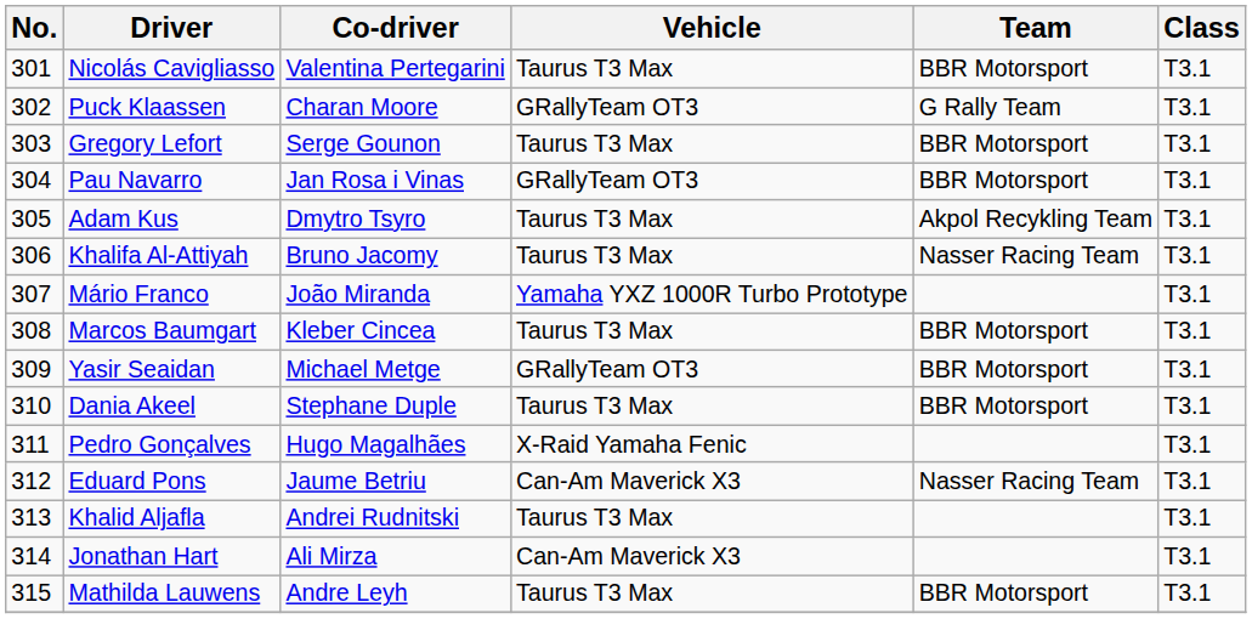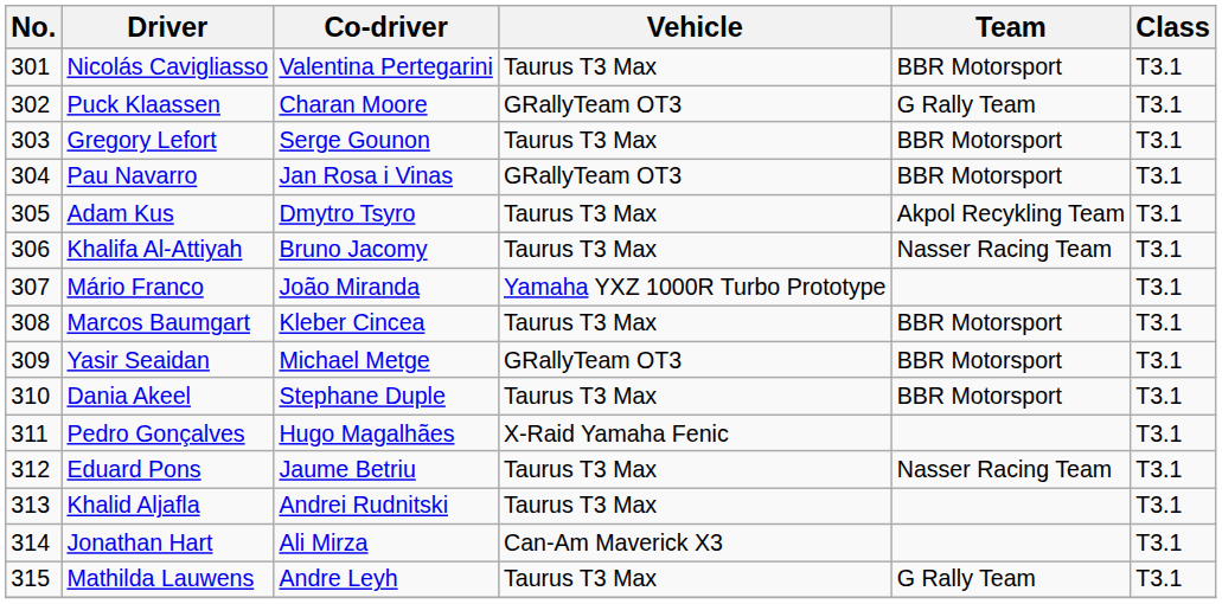 <table class="wikitable sortable" style="font-size:85%;">
 <tr>
 <th><big>No.</big></th>
 <th><big>Driver</big></th>
 <th><big>Co-driver</big></th>
 <th><big>Vehicle</big></th>
 <th><big>Team</big></th>
 <th><big>Class</big></th>
 </tr>
 <tr>
 <td>301</td>
 <td> <a href='#'>Nicolás Cavigliasso</a></td>
 <td> <a href='#'>Valentina Pertegarini</a></td>
 <td>Taurus T3 Max</td>
 <td>BBR Motorsport</td>
 <td>T3.1</td>
 </tr>
 <tr>
 <td>302</td>
 <td> <a href='#'>Puck Klaassen</a></td>
 <td> <a href='#'>Charan Moore</a></td>
 <td>GRallyTeam OT3</td>
 <td>G Rally Team</td>
 <td>T3.1</td>
 </tr>
 <tr>
 <td>303</td>
 <td> <a href='#'>Gregory Lefort</a></td>
 <td> <a href='#'>Serge Gounon</a></td>
 <td>Taurus T3 Max</td>
 <td>BBR Motorsport</td>
 <td>T3.1</td>
 </tr>
 <tr>
 <td>304</td>
 <td> <a href='#'>Pau Navarro</a></td>
 <td> <a href='#'>Jan Rosa i Vinas</a></td>
 <td>GRallyTeam OT3</td>
 <td>BBR Motorsport</td>
 <td>T3.1</td>
 </tr>
 <tr>
 <td>305</td>
 <td> <a href='#'>Adam Kus</a></td>
 <td> <a href='#'>Dmytro Tsyro</a></td>
 <td>Taurus T3 Max</td>
 <td>Akpol Recykling Team</td>
 <td>T3.1</td>
 </tr>
 <tr>
 <td>306</td>
 <td> <a href='#'>Khalifa Al-Attiyah</a></td>
 <td> <a href='#'>Bruno Jacomy</a></td>
 <td>Taurus T3 Max</td>
 <td>Nasser Racing Team</td>
 <td>T3.1</td>
 </tr>
 <tr>
 <td>307</td>
 <td> <a href='#'>Mário Franco</a></td>
 <td> <a href='#'>João Miranda</a></td>
 <td><a href='#'>Yamaha</a> YXZ 1000R Turbo Prototype</td>
 <td></td>
 <td>T3.1</td>
 </tr>
 <tr>
 <td>308</td>
 <td> <a href='#'>Marcos Baumgart</a></td>
 <td> <a href='#'>Kleber Cincea</a></td>
 <td>Taurus T3 Max</td>
 <td>BBR Motorsport</td>
 <td>T3.1</td>
 </tr>
 <tr>
 <td>309</td>
 <td> <a href='#'>Yasir Seaidan</a></td>
 <td> <a href='#'>Michael Metge</a></td>
 <td>GRallyTeam OT3</td>
 <td>BBR Motorsport</td>
 <td>T3.1</td>
 </tr>
 <tr>
 <td>310</td>
 <td> <a href='#'>Dania Akeel</a></td>
 <td> <a href='#'>Stephane Duple</a></td>
 <td>Taurus T3 Max</td>
 <td>BBR Motorsport</td>
 <td>T3.1</td>
 </tr>
 <tr>
 <td>311</td>
 <td> <a href='#'>Pedro Gonçalves</a></td>
 <td> <a href='#'>Hugo Magalhães</a></td>
 <td>X-Raid Yamaha Fenic</td>
 <td></td>
 <td>T3.1</td>
 </tr>
 <tr>
 <td>312</td>
 <td> <a href='#'>Eduard Pons</a></td>
 <td> <a href='#'>Jaume Betriu</a></td>
-<td>Can-Am Maverick X3</td>
+<td>Taurus T3 Max</td>
 <td>Nasser Racing Team</td>
 <td>T3.1</td>
 </tr>
 <tr>
 <td>313</td>
 <td> <a href='#'>Khalid Aljafla</a></td>
 <td> <a href='#'>Andrei Rudnitski</a></td>
 <td>Taurus T3 Max</td>
 <td></td>
 <td>T3.1</td>
 </tr>
 <tr>
 <td>314</td>
 <td> <a href='#'>Jonathan Hart</a></td>
 <td> <a href='#'>Ali Mirza</a></td>
 <td>Can-Am Maverick X3</td>
 <td></td>
 <td>T3.1</td>
 </tr>
 <tr>
 <td>315</td>
 <td> <a href='#'>Mathilda Lauwens</a></td>
 <td> <a href='#'>Andre Leyh</a></td>
 <td>Taurus T3 Max</td>
-<td>BBR Motorsport</td>
+<td>G Rally Team</td>
 <td>T3.1</td>
 </tr>
 <tr>
 </tr>
 </table>
